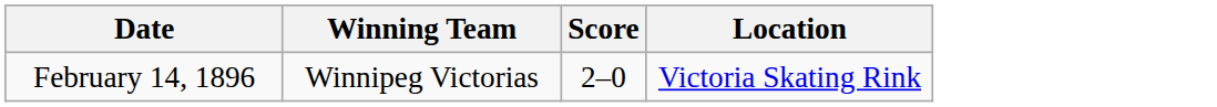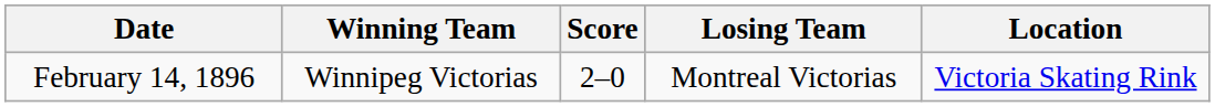 <table class="wikitable">
 <tr align="center">
 <th width="140">Date</th>
 <th width="140">Winning Team</th>
 <th width="5">Score</th>
+<th width="140">Losing Team</th>
 <th width="145">Location</th>
 </tr>
 <tr align="center">
 <td>February 14, 1896</td>
 <td>Winnipeg Victorias</td>
 <td>2–0</td>
+<td>Montreal Victorias</td>
 <td><a href='#'>Victoria Skating Rink</a></td>
 </tr>
 </table>
